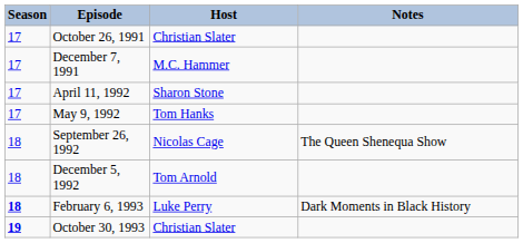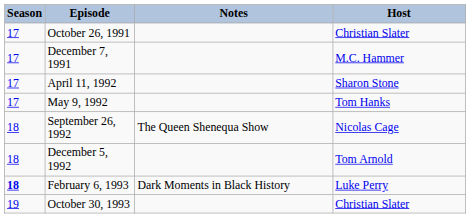 <table class="wikitable" style="width:100%;">
 <tr>
 <th style="background:#B0C4DE;" width="5%">Season</th>
 <th style="background:#B0C4DE;" width="20%">Episode</th>
+<th style="background:#B0C4DE;" width="45%">Notes</th>
 <th style="background:#B0C4DE;" width="30%">Host</th>
-<th style="background:#B0C4DE;" width="45%">Notes</th>
 </tr>
 <tr>
 <td><a href='#'>17</a></td>
 <td>October 26, 1991</td>
+<td></td>
 <td><a href='#'>Christian Slater</a></td>
-<td></td>
 </tr>
 <tr>
 <td><a href='#'>17</a></td>
 <td>December 7, 1991</td>
+<td></td>
 <td><a href='#'>M.C. Hammer</a></td>
-<td></td>
 </tr>
 <tr>
 <td><a href='#'>17</a></td>
 <td>April 11, 1992</td>
+<td></td>
 <td><a href='#'>Sharon Stone</a></td>
-<td></td>
 </tr>
 <tr>
 <td><a href='#'>17</a></td>
 <td>May 9, 1992</td>
+<td></td>
 <td><a href='#'>Tom Hanks</a></td>
-<td></td>
 </tr>
 <tr>
 <td><a href='#'>18</a></td>
 <td>September 26, 1992</td>
+<td>The Queen Shenequa Show</td>
 <td><a href='#'>Nicolas Cage</a></td>
-<td>The Queen Shenequa Show</td>
 </tr>
 <tr>
 <td><a href='#'>18</a></td>
 <td>December 5, 1992</td>
+<td></td>
 <td><a href='#'>Tom Arnold</a></td>
-<td></td>
 </tr>
 <tr>
 <td><strong><a href='#'>18</a></strong></td>
 <td>February 6, 1993</td>
+<td>Dark Moments in Black History</td>
 <td><a href='#'>Luke Perry</a></td>
-<td>Dark Moments in Black History</td>
 </tr>
 <tr>
-<td><strong><a href='#'>19</a></strong></td>
+<td><a href='#'>19</a></td>
 <td>October 30, 1993</td>
+<td></td>
 <td><a href='#'>Christian Slater</a></td>
-<td></td>
 </tr>
 </table>
